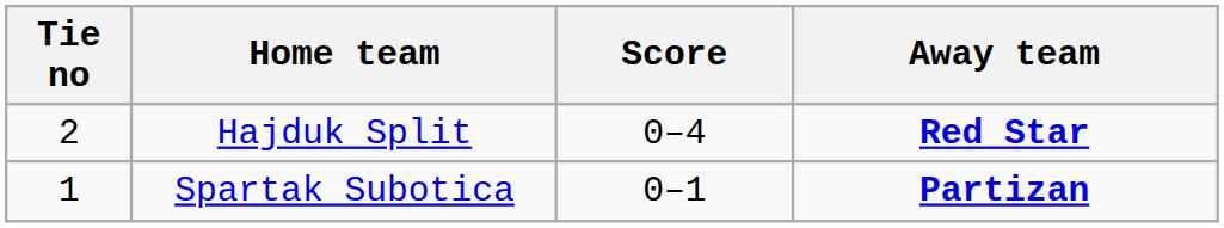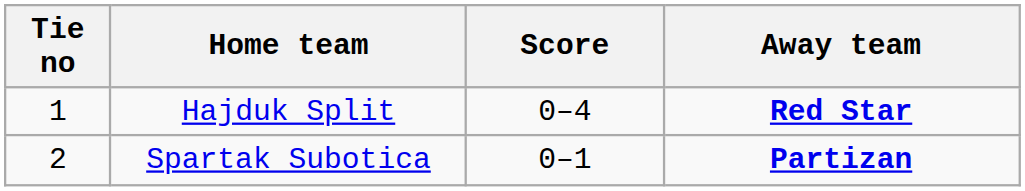 <table class="wikitable" style="text-align: center">
 <tr>
 <th width=40>Tie no</th>
 <th width=150>Home team</th>
 <th width=80>Score</th>
 <th width=150>Away team</th>
 </tr>
 <tr>
-<td>2</td>
+<td>1</td>
 <td><a href='#'>Hajduk Split</a></td>
 <td>0–4</td>
 <td><strong><a href='#'>Red Star</a></strong></td>
 </tr>
 <tr>
-<td>1</td>
+<td>2</td>
 <td><a href='#'>Spartak Subotica</a></td>
 <td>0–1</td>
 <td><strong><a href='#'>Partizan</a></strong></td>
 </tr>
 </table>
